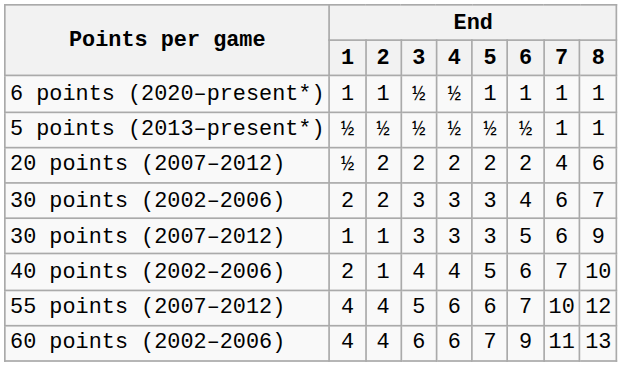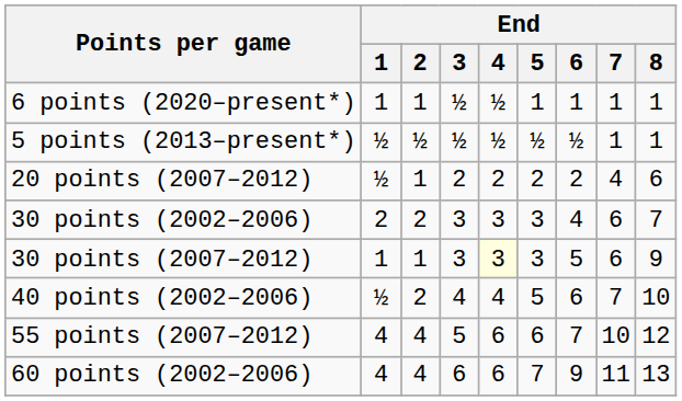 <table class="wikitable" style="text-align:center;">
 <tr>
 <th rowspan=2>Points per game</th>
 <th colspan=8>End</th>
 </tr>
 <tr>
 <th width=15>1</th>
 <th width=15>2</th>
 <th width=15>3</th>
 <th width=15>4</th>
 <th width=15>5</th>
 <th width=15>6</th>
 <th width=15>7</th>
 <th width=15>8</th>
 </tr>
 <tr>
 <td align=left>6 points (2020–present*)</td>
 <td>1</td>
 <td>1</td>
 <td>½</td>
 <td>½</td>
 <td>1</td>
 <td>1</td>
 <td>1</td>
 <td>1</td>
 </tr>
 <tr>
 <td align=left>5 points (2013–present*)</td>
 <td>½</td>
 <td>½</td>
 <td>½</td>
 <td>½</td>
 <td>½</td>
 <td>½</td>
 <td>1</td>
 <td>1</td>
 </tr>
 <tr>
 <td align=left>20 points (2007–2012)</td>
 <td>½</td>
-<td>2</td>
+<td>1</td>
 <td>2</td>
 <td>2</td>
 <td>2</td>
 <td>2</td>
 <td>4</td>
 <td>6</td>
 </tr>
 <tr>
 <td align=left>30 points (2002–2006)</td>
 <td>2</td>
 <td>2</td>
 <td>3</td>
 <td>3</td>
 <td>3</td>
 <td>4</td>
 <td>6</td>
 <td>7</td>
 </tr>
 <tr>
 <td align=left>30 points (2007–2012)</td>
 <td>1</td>
 <td>1</td>
 <td>3</td>
-<td>3</td>
+<td style="background: lightyellow;">3</td>
 <td>3</td>
 <td>5</td>
 <td>6</td>
 <td>9</td>
 </tr>
 <tr>
 <td align=left>40 points (2002–2006)</td>
+<td>½</td>
 <td>2</td>
-<td>1</td>
 <td>4</td>
 <td>4</td>
 <td>5</td>
 <td>6</td>
 <td>7</td>
 <td>10</td>
 </tr>
 <tr>
 <td align=left>55 points (2007–2012)</td>
 <td>4</td>
 <td>4</td>
 <td>5</td>
 <td>6</td>
 <td>6</td>
 <td>7</td>
 <td>10</td>
 <td>12</td>
 </tr>
 <tr>
 <td align=left>60 points (2002–2006)</td>
 <td>4</td>
 <td>4</td>
 <td>6</td>
 <td>6</td>
 <td>7</td>
 <td>9</td>
 <td>11</td>
 <td>13</td>
 </tr>
 </table>
